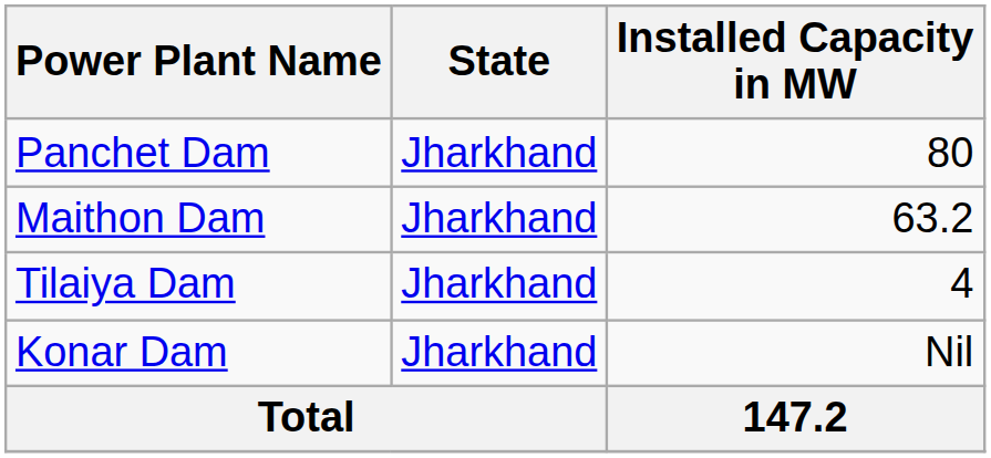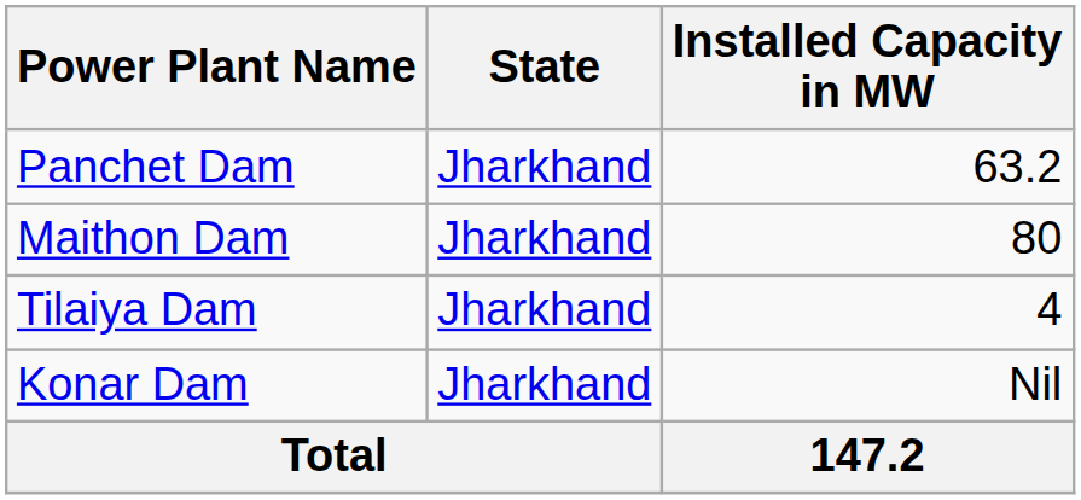 <table class="wikitable sortable">
 <tr>
 <th>Power Plant Name</th>
 <th>State</th>
 <th data-sort-type="numeric">Installed Capacity<br>in MW</th>
 </tr>
 <tr>
 <td><a href='#'>Panchet Dam</a></td>
 <td><a href='#'>Jharkhand</a></td>
-<td align="right">80</td>
+<td align="right">63.2</td>
 </tr>
 <tr>
 <td><a href='#'>Maithon Dam</a></td>
 <td><a href='#'>Jharkhand</a></td>
-<td align="right">63.2</td>
+<td align="right">80</td>
 </tr>
 <tr>
 <td><a href='#'>Tilaiya Dam</a></td>
 <td><a href='#'>Jharkhand</a></td>
 <td align="right">4</td>
 </tr>
 <tr>
 <td><a href='#'>Konar Dam</a></td>
 <td><a href='#'>Jharkhand</a></td>
 <td align="right">Nil</td>
 </tr>
 <tr>
 <th colspan=2>Total</th>
 <th align="right">147.2</th>
 </tr>
 <tr>
 </tr>
 </table>
